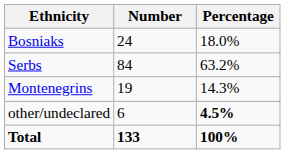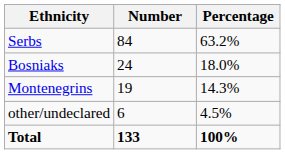 <table class="wikitable">
 <tr>
 <th width="100px">Ethnicity</th>
 <th width="80px">Number</th>
 <th width="80px">Percentage</th>
 </tr>
 <tr>
+<td><a href='#'>Serbs</a></td>
+<td>84</td>
+<td>63.2%</td>
+</tr>
+<tr>
 <td><a href='#'>Bosniaks</a></td>
 <td>24</td>
 <td>18.0%</td>
-</tr>
-<tr>
-<td><a href='#'>Serbs</a></td>
-<td>84</td>
-<td>63.2%</td>
 </tr>
 <tr>
 <td><a href='#'>Montenegrins</a></td>
 <td>19</td>
 <td>14.3%</td>
 </tr>
 <tr>
 <td>other/undeclared</td>
 <td>6</td>
-<td><strong>4.5%</strong></td>
+<td>4.5%</td>
 </tr>
 <tr>
 <td><strong>Total</strong></td>
 <td><strong>133</strong></td>
 <td><strong>100%</strong></td>
 </tr>
 </table>
